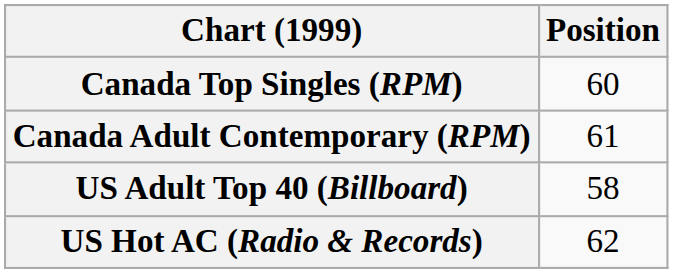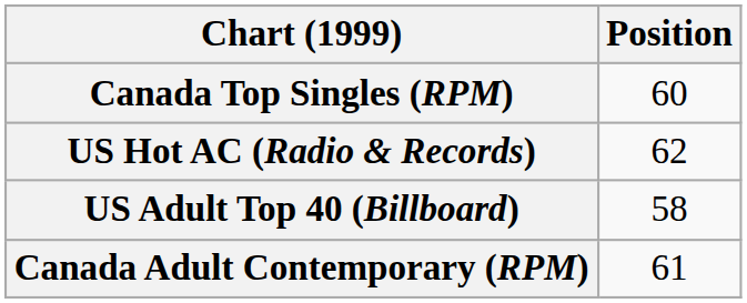 <table class="wikitable sortable plainrowheaders" style="text-align:center">
 <tr>
 <th>Chart (1999)</th>
 <th>Position</th>
 </tr>
 <tr>
 <th scope="row">Canada Top Singles (<em>RPM</em>)</th>
 <td>60</td>
 </tr>
 <tr>
-<th scope="row">Canada Adult Contemporary (<em>RPM</em>)</th>
-<td>61</td>
+<th scope="row">US Hot AC (<em>Radio & Records</em>)</th>
+<td>62</td>
 </tr>
 <tr>
 <th scope="row">US Adult Top 40 (<em>Billboard</em>)</th>
 <td>58</td>
 </tr>
 <tr>
-<th scope="row">US Hot AC (<em>Radio & Records</em>)</th>
-<td>62</td>
+<th scope="row">Canada Adult Contemporary (<em>RPM</em>)</th>
+<td>61</td>
 </tr>
 </table>
